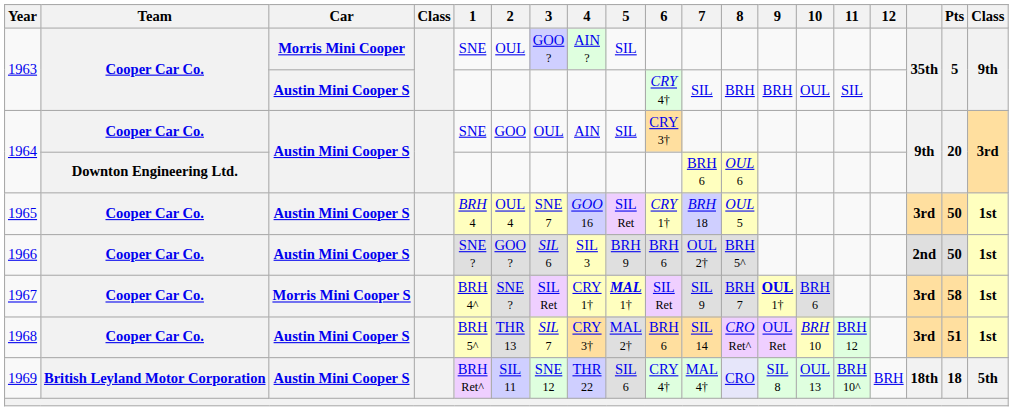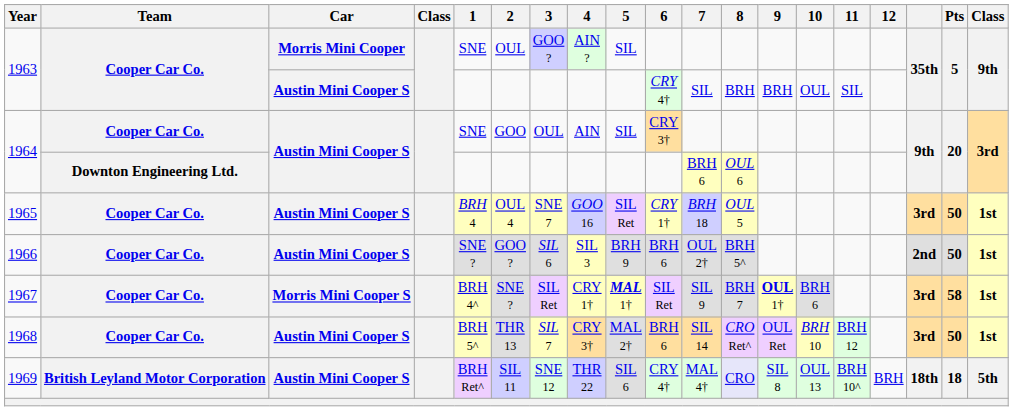 <table class="wikitable" style="text-align:center; font-size:85%">
 <tr>
 <th>Year</th>
 <th>Team</th>
 <th>Car</th>
 <th>Class</th>
 <th>1</th>
 <th>2</th>
 <th>3</th>
 <th>4</th>
 <th>5</th>
 <th>6</th>
 <th>7</th>
 <th>8</th>
 <th>9</th>
 <th>10</th>
 <th>11</th>
 <th>12</th>
 <th></th>
 <th>Pts</th>
 <th>Class</th>
 </tr>
 <tr>
 <td rowspan=2><a href='#'>1963</a></td>
 <th rowspan=2><a href='#'>Cooper Car Co.</a></th>
 <th><a href='#'>Morris Mini Cooper</a></th>
 <th rowspan=2><span></span></th>
 <td><a href='#'>SNE</a></td>
 <td><a href='#'>OUL</a></td>
 <td style="background:#CFCFFF;"><a href='#'>GOO</a><br><small>?</small></td>
 <td style="background:#DFFFDF;"><a href='#'>AIN</a><br><small>?</small></td>
 <td><a href='#'>SIL</a></td>
 <td></td>
 <td></td>
 <td></td>
 <td></td>
 <td></td>
 <td></td>
 <td></td>
 <th rowspan=2>35th</th>
 <th rowspan=2>5</th>
 <th rowspan=2>9th</th>
 </tr>
 <tr>
 <th><a href='#'>Austin Mini Cooper S</a></th>
 <td></td>
 <td></td>
 <td></td>
 <td></td>
 <td></td>
 <td style="background:#DFFFDF;"><em><a href='#'>CRY</a></em><br><small>4†</small></td>
 <td><a href='#'>SIL</a></td>
 <td><a href='#'>BRH</a></td>
 <td><a href='#'>BRH</a></td>
 <td><a href='#'>OUL</a></td>
 <td><a href='#'>SIL</a></td>
 <td></td>
 </tr>
 <tr>
 <td rowspan=2><a href='#'>1964</a></td>
 <th><a href='#'>Cooper Car Co.</a></th>
 <th rowspan=2><a href='#'>Austin Mini Cooper S</a></th>
 <th rowspan=2><span></span></th>
 <td><a href='#'>SNE</a></td>
 <td><a href='#'>GOO</a></td>
 <td><a href='#'>OUL</a></td>
 <td><a href='#'>AIN</a></td>
 <td><a href='#'>SIL</a></td>
 <td style="background:#FFDF9F;"><a href='#'>CRY</a><br><small>3†</small></td>
 <td></td>
 <td></td>
 <td></td>
 <td></td>
 <td></td>
 <td></td>
 <th rowspan=2>9th</th>
 <th rowspan=2>20</th>
 <td rowspan=2 style="background:#FFDF9F;"><strong>3rd</strong></td>
 </tr>
 <tr>
 <th>Downton Engineering Ltd.</th>
 <td></td>
 <td></td>
 <td></td>
 <td></td>
 <td></td>
 <td></td>
 <td style="background:#FFFFBF;"><a href='#'>BRH</a><br><small>6</small></td>
 <td style="background:#FFFFBF;"><em><a href='#'>OUL</a></em><br><small>6</small></td>
 <td></td>
 <td></td>
 <td></td>
 <td></td>
 </tr>
 <tr>
 <td><a href='#'>1965</a></td>
 <th><a href='#'>Cooper Car Co.</a></th>
 <th><a href='#'>Austin Mini Cooper S</a></th>
 <th><span></span></th>
 <td style="background:#FFFFBF;"><em><a href='#'>BRH</a></em><br><small>4</small></td>
 <td style="background:#FFFFBF;"><a href='#'>OUL</a><br><small>4</small></td>
 <td style="background:#FFFFBF;"><a href='#'>SNE</a><br><small>7</small></td>
 <td style="background:#CFCFFF;"><em><a href='#'>GOO</a></em><br><small>16</small></td>
 <td style="background:#EFCFFF;"><a href='#'>SIL</a><br><small>Ret</small></td>
 <td style="background:#FFFFBF;"><em><a href='#'>CRY</a></em><br><small>1†</small></td>
 <td style="background:#CFCFFF;"><em><a href='#'>BRH</a></em><br><small>18</small></td>
 <td style="background:#FFFFBF;"><em><a href='#'>OUL</a></em><br><small>5</small></td>
 <td></td>
 <td></td>
 <td></td>
 <td></td>
 <td style="background:#FFDF9F;"><strong>3rd</strong></td>
 <td style="background:#FFDF9F;"><strong>50</strong></td>
 <td style="background:#FFFFBF;"><strong>1st</strong></td>
 </tr>
 <tr>
 <td><a href='#'>1966</a></td>
 <th><a href='#'>Cooper Car Co.</a></th>
 <th><a href='#'>Austin Mini Cooper S</a></th>
 <th><span></span></th>
 <td style="background:#DFDFDF;"><a href='#'>SNE</a><br><small>?</small></td>
 <td style="background:#DFDFDF;"><a href='#'>GOO</a><br><small>?</small></td>
 <td style="background:#DFDFDF;"><em><a href='#'>SIL</a></em><br><small>6</small></td>
 <td style="background:#FFFFBF;"><a href='#'>SIL</a><br><small>3</small></td>
 <td style="background:#DFDFDF;"><a href='#'>BRH</a><br><small>9</small></td>
 <td style="background:#DFDFDF;"><a href='#'>BRH</a><br><small>6</small></td>
 <td style="background:#DFDFDF;"><a href='#'>OUL</a><br><small>2†</small></td>
 <td style="background:#DFDFDF;"><a href='#'>BRH</a><br><small>5^</small></td>
 <td></td>
 <td></td>
 <td></td>
 <td></td>
 <td style="background:#DFDFDF;"><strong>2nd</strong></td>
 <td style="background:#DFDFDF;"><strong>50</strong></td>
 <td style="background:#FFFFBF;"><strong>1st</strong></td>
 </tr>
 <tr>
 <td><a href='#'>1967</a></td>
 <th><a href='#'>Cooper Car Co.</a></th>
 <th><a href='#'>Morris Mini Cooper S</a></th>
 <th><span></span></th>
 <td style="background:#FFFFBF;"><a href='#'>BRH</a><br><small>4^</small></td>
 <td style="background:#DFDFDF;"><a href='#'>SNE</a><br><small>?</small></td>
 <td style="background:#EFCFFF;"><a href='#'>SIL</a><br><small>Ret</small></td>
 <td style="background:#FFFFBF;"><a href='#'>CRY</a><br><small>1†</small></td>
 <td style="background:#FFFFBF;"><strong><em><a href='#'>MAL</a></em></strong><br><small>1†</small></td>
 <td style="background:#EFCFFF;"><a href='#'>SIL</a><br><small>Ret</small></td>
 <td style="background:#DFDFDF;"><a href='#'>SIL</a><br><small>9</small></td>
 <td style="background:#DFDFDF;"><a href='#'>BRH</a><br><small>7</small></td>
 <td style="background:#FFFFBF;"><strong><a href='#'>OUL</a></strong><br><small>1†</small></td>
 <td style="background:#DFDFDF;"><a href='#'>BRH</a><br><small>6</small></td>
 <td></td>
 <td></td>
 <td style="background:#FFDF9F;"><strong>3rd</strong></td>
 <td style="background:#FFDF9F;"><strong>58</strong></td>
 <td style="background:#FFFFBF;"><strong>1st</strong></td>
 </tr>
 <tr>
 <td><a href='#'>1968</a></td>
 <th><a href='#'>Cooper Car Co.</a></th>
 <th><a href='#'>Austin Mini Cooper S</a></th>
 <th><span></span></th>
 <td style="background:#FFFFBF;"><a href='#'>BRH</a><br><small>5^</small></td>
 <td style="background:#DFDFDF;"><a href='#'>THR</a><br><small>13</small></td>
 <td style="background:#FFFFBF;"><em><a href='#'>SIL</a></em><br><small>7</small></td>
 <td style="background:#FFDF9F;"><a href='#'>CRY</a><br><small>3†</small></td>
 <td style="background:#DFDFDF;"><a href='#'>MAL</a><br><small>2†</small></td>
 <td style="background:#FFDF9F;"><a href='#'>BRH</a><br><small>6</small></td>
 <td style="background:#FFDF9F;"><a href='#'>SIL</a><br><small>14</small></td>
 <td style="background:#EFCFFF;"><em><a href='#'>CRO</a></em><br><small>Ret^</small></td>
 <td style="background:#EFCFFF;"><a href='#'>OUL</a><br><small>Ret</small></td>
 <td style="background:#FFFFBF;"><em><a href='#'>BRH</a></em><br><small>10</small></td>
 <td style="background:#DFFFDF;"><a href='#'>BRH</a><br><small>12</small></td>
 <td></td>
 <td style="background:#FFDF9F;"><strong>3rd</strong></td>
-<td style="background:#FFDF9F;"><strong>51</strong></td>
+<td style="background:#FFDF9F;"><strong>50</strong></td>
 <td style="background:#FFFFBF;"><strong>1st</strong></td>
 </tr>
 <tr>
 <td><a href='#'>1969</a></td>
 <th><a href='#'>British Leyland Motor Corporation</a></th>
 <th><a href='#'>Austin Mini Cooper S</a></th>
 <th><span></span></th>
 <td style="background:#EFCFFF;"><a href='#'>BRH</a><br><small>Ret^</small></td>
 <td style="background:#CFCFFF;"><a href='#'>SIL</a><br><small>11</small></td>
 <td style="background:#DFFFDF;"><a href='#'>SNE</a><br><small>12</small></td>
 <td style="background:#CFCFFF;"><a href='#'>THR</a><br><small>22</small></td>
 <td style="background:#DFDFDF;"><a href='#'>SIL</a><br><small>6</small></td>
 <td style="background:#DFFFDF;"><a href='#'>CRY</a><br><small>4†</small></td>
 <td style="background:#DFFFDF;"><a href='#'>MAL</a><br><small>4†</small></td>
 <td style="background: lavender;"><a href='#'>CRO</a></td>
 <td style="background:#DFFFDF;"><a href='#'>SIL</a><br><small>8</small></td>
 <td style="background:#DFFFDF;"><a href='#'>OUL</a><br><small>13</small></td>
 <td style="background:#DFFFDF;"><a href='#'>BRH</a><br><small>10^</small></td>
 <td><a href='#'>BRH</a></td>
 <th>18th</th>
 <th>18</th>
 <th>5th</th>
 </tr>
 <tr>
 <th colspan="19"></th>
 </tr>
 </table>
